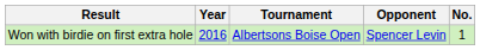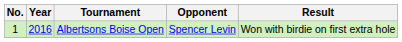 <table class="wikitable" style="font-size:95%;">
 <tr>
-<th>Result</th>
+<th>No.</th>
 <th>Year</th>
 <th>Tournament</th>
 <th>Opponent</th>
-<th>No.</th>
+<th>Result</th>
 </tr>
 <tr style="background:#d0f0c0;">
-<td>Won with birdie on first extra hole</td>
+<td align=center>1</td>
 <td><a href='#'>2016</a></td>
 <td><a href='#'>Albertsons Boise Open</a></td>
 <td> <a href='#'>Spencer Levin</a></td>
-<td align=center>1</td>
+<td>Won with birdie on first extra hole</td>
 </tr>
 </table>
